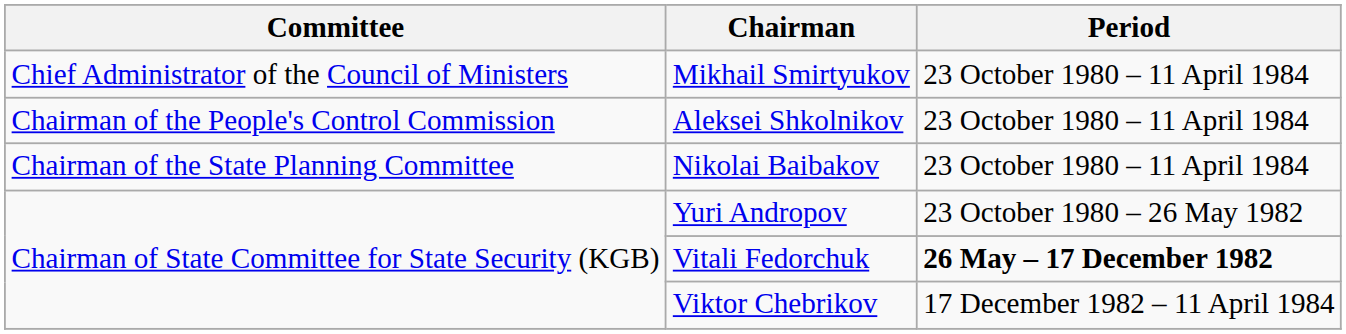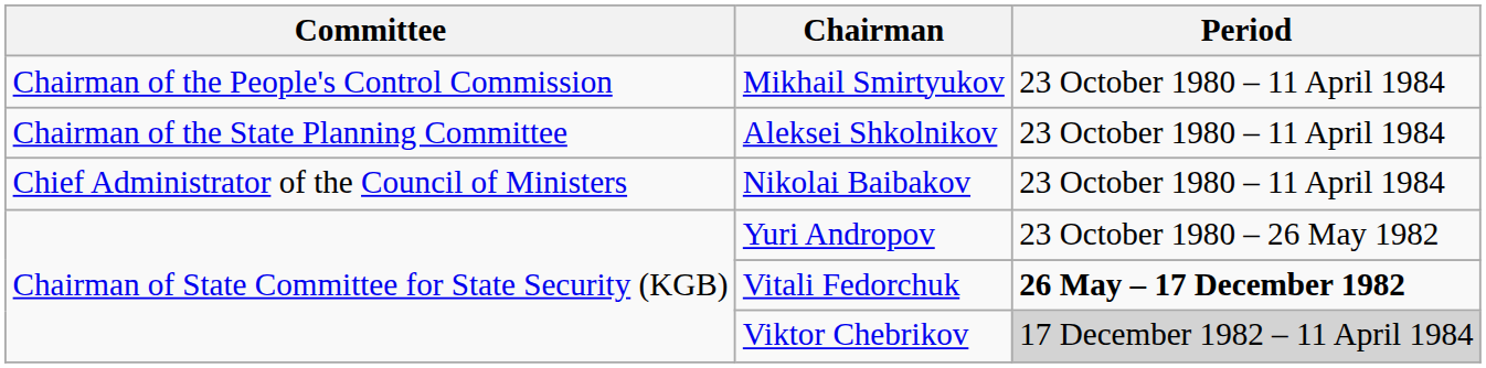 <table class="wikitable">
 <tr>
 <th>Committee</th>
 <th>Chairman</th>
 <th>Period</th>
 </tr>
 <tr>
-<td><a href='#'>Chief Administrator</a> of the <a href='#'>Council of Ministers</a></td>
+<td><a href='#'>Chairman of the People's Control Commission</a></td>
 <td><a href='#'>Mikhail Smirtyukov</a></td>
 <td>23 October 1980 – 11 April 1984</td>
 </tr>
 <tr>
-<td><a href='#'>Chairman of the People's Control Commission</a></td>
+<td><a href='#'>Chairman of the State Planning Committee</a></td>
 <td><a href='#'>Aleksei Shkolnikov</a></td>
 <td>23 October 1980 – 11 April 1984</td>
 </tr>
 <tr>
-<td><a href='#'>Chairman of the State Planning Committee</a></td>
+<td><a href='#'>Chief Administrator</a> of the <a href='#'>Council of Ministers</a></td>
 <td><a href='#'>Nikolai Baibakov</a></td>
 <td>23 October 1980 – 11 April 1984</td>
 </tr>
 <tr>
 <td rowspan="3"><a href='#'>Chairman of State Committee for State Security</a> (KGB)</td>
 <td><a href='#'>Yuri Andropov</a></td>
 <td>23 October 1980 – 26 May 1982</td>
 </tr>
 <tr>
 <td><a href='#'>Vitali Fedorchuk</a></td>
 <td><strong>26 May – 17 December 1982</strong></td>
 </tr>
 <tr>
 <td><a href='#'>Viktor Chebrikov</a></td>
-<td>17 December 1982 – 11 April 1984</td>
+<td style="background: lightgrey;">17 December 1982 – 11 April 1984</td>
 </tr>
 </table>
